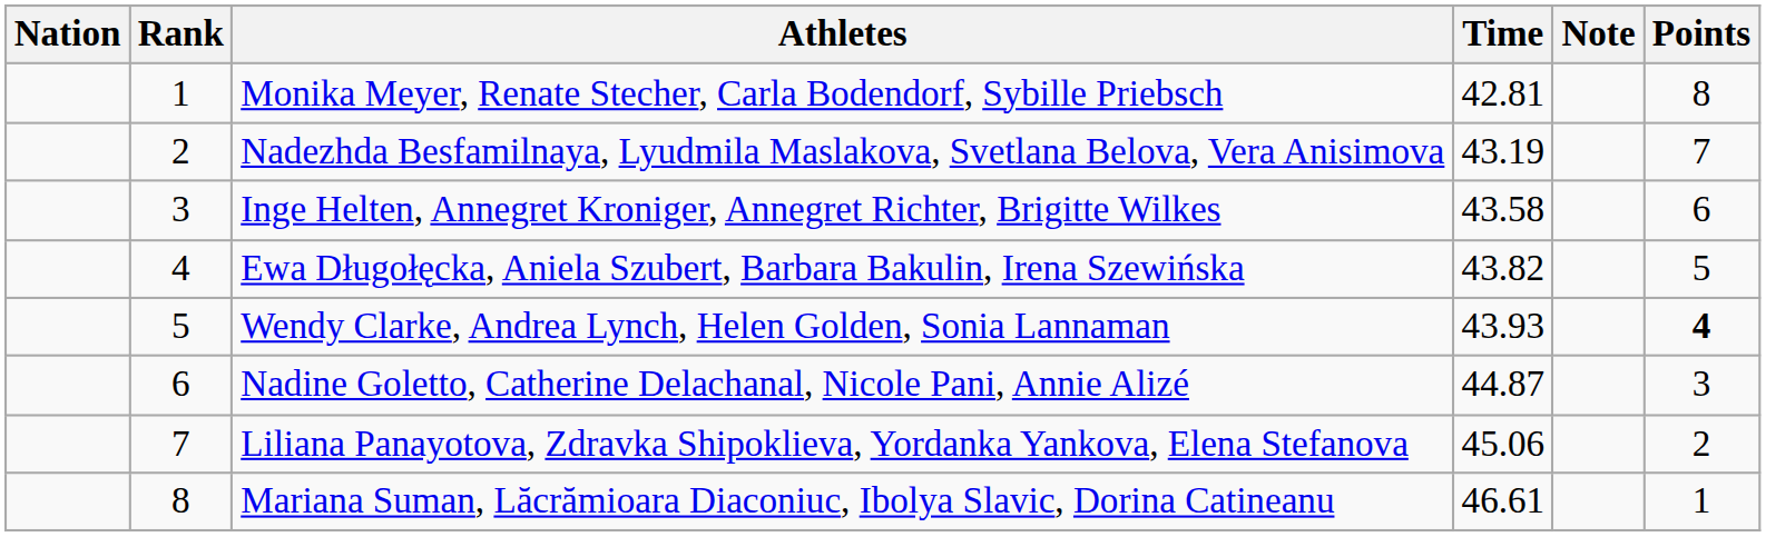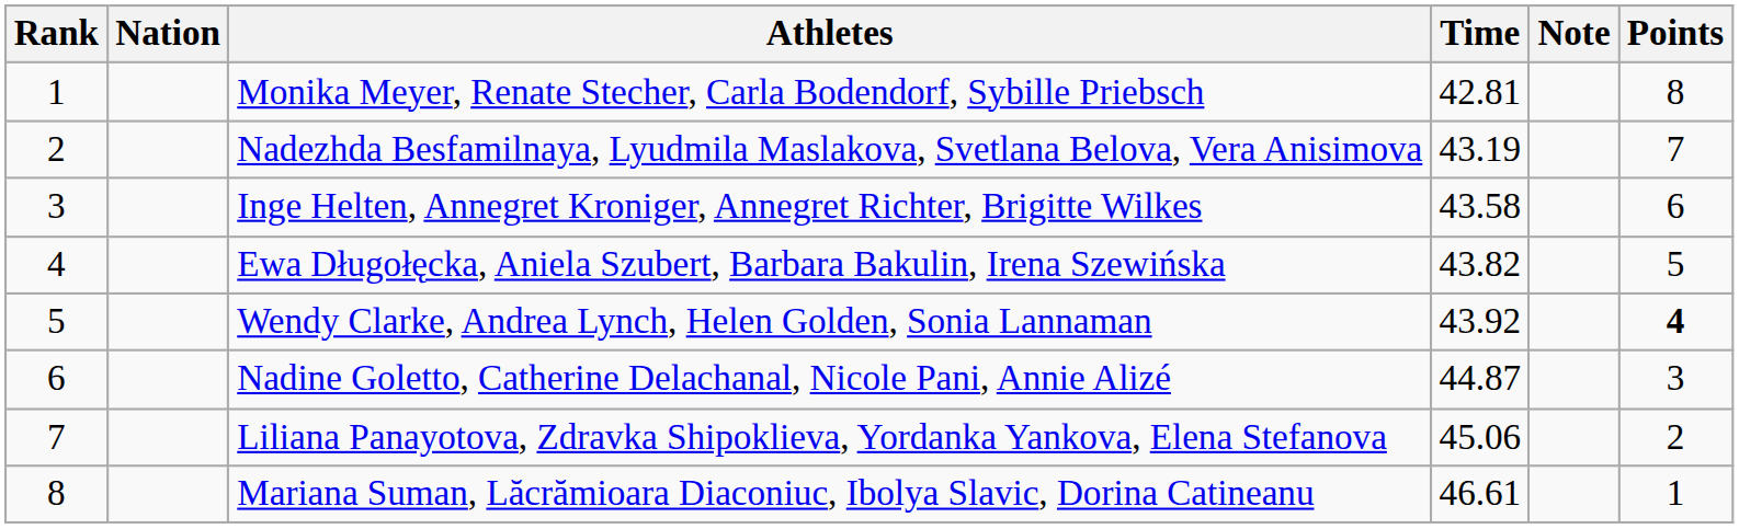 <table class="wikitable sortable" style="text-align:center">
 <tr>
+<th>Rank</th>
 <th>Nation</th>
-<th>Rank</th>
 <th>Athletes</th>
 <th>Time</th>
 <th>Note</th>
 <th>Points</th>
 </tr>
 <tr>
+<td>1</td>
 <td align=left></td>
-<td>1</td>
 <td align=left><a href='#'>Monika Meyer</a>, <a href='#'>Renate Stecher</a>, <a href='#'>Carla Bodendorf</a>, <a href='#'>Sybille Priebsch</a></td>
 <td>42.81</td>
 <td></td>
 <td>8</td>
 </tr>
 <tr>
+<td>2</td>
 <td align=left></td>
-<td>2</td>
 <td align=left><a href='#'>Nadezhda Besfamilnaya</a>, <a href='#'>Lyudmila Maslakova</a>, <a href='#'>Svetlana Belova</a>, <a href='#'>Vera Anisimova</a></td>
 <td>43.19</td>
 <td></td>
 <td>7</td>
 </tr>
 <tr>
+<td>3</td>
 <td align=left></td>
-<td>3</td>
 <td align=left><a href='#'>Inge Helten</a>, <a href='#'>Annegret Kroniger</a>, <a href='#'>Annegret Richter</a>, <a href='#'>Brigitte Wilkes</a></td>
 <td>43.58</td>
 <td></td>
 <td>6</td>
 </tr>
 <tr>
+<td>4</td>
 <td align=left></td>
-<td>4</td>
 <td align=left><a href='#'>Ewa Długołęcka</a>, <a href='#'>Aniela Szubert</a>, <a href='#'>Barbara Bakulin</a>, <a href='#'>Irena Szewińska</a></td>
 <td>43.82</td>
 <td></td>
 <td>5</td>
 </tr>
 <tr>
+<td>5</td>
 <td align=left></td>
-<td>5</td>
 <td align=left><a href='#'>Wendy Clarke</a>, <a href='#'>Andrea Lynch</a>, <a href='#'>Helen Golden</a>, <a href='#'>Sonia Lannaman</a></td>
-<td>43.93</td>
+<td>43.92</td>
 <td></td>
 <td><strong>4</strong></td>
 </tr>
 <tr>
+<td>6</td>
 <td align=left></td>
-<td>6</td>
 <td align=left><a href='#'>Nadine Goletto</a>, <a href='#'>Catherine Delachanal</a>, <a href='#'>Nicole Pani</a>, <a href='#'>Annie Alizé</a></td>
 <td>44.87</td>
 <td></td>
 <td>3</td>
 </tr>
 <tr>
+<td>7</td>
 <td align=left></td>
-<td>7</td>
 <td align=left><a href='#'>Liliana Panayotova</a>, <a href='#'>Zdravka Shipoklieva</a>, <a href='#'>Yordanka Yankova</a>, <a href='#'>Elena Stefanova</a></td>
 <td>45.06</td>
 <td></td>
 <td>2</td>
 </tr>
 <tr>
+<td>8</td>
 <td align=left></td>
-<td>8</td>
 <td align=left><a href='#'>Mariana Suman</a>, <a href='#'>Lăcrămioara Diaconiuc</a>, <a href='#'>Ibolya Slavic</a>, <a href='#'>Dorina Catineanu</a></td>
 <td>46.61</td>
 <td></td>
 <td>1</td>
 </tr>
 </table>
